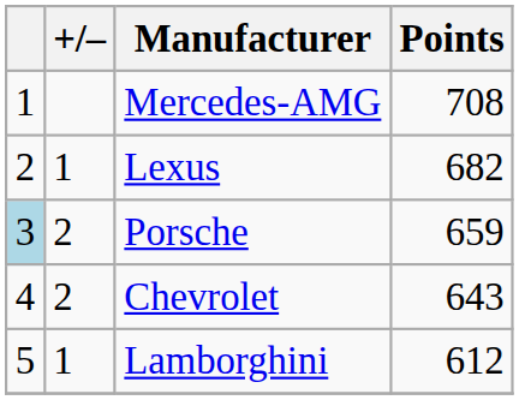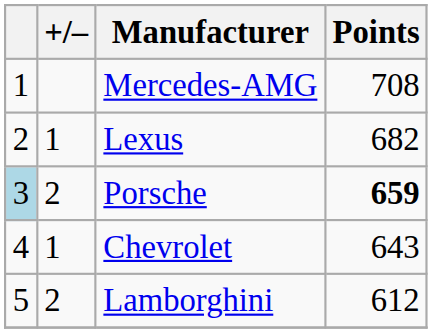 <table class="wikitable" style="font-size: 95%;">
 <tr>
 <th scope="col"></th>
 <th scope="col">+/–</th>
 <th scope="col">Manufacturer</th>
 <th scope="col">Points</th>
 </tr>
 <tr>
 <td align=center>1</td>
 <td align="left"></td>
 <td> <a href='#'>Mercedes-AMG</a></td>
 <td align=right>708</td>
 </tr>
 <tr>
 <td align=center>2</td>
 <td align="left"> 1</td>
 <td> <a href='#'>Lexus</a></td>
 <td align=right>682</td>
 </tr>
 <tr>
 <td align=center style="background: lightblue;">3</td>
 <td align="left"> 2</td>
 <td> <a href='#'>Porsche</a></td>
-<td align=right>659</td>
+<td align=right><strong>659</strong></td>
 </tr>
 <tr>
 <td align=center>4</td>
-<td align="left"> 2</td>
+<td align="left"> 1</td>
 <td> <a href='#'>Chevrolet</a></td>
 <td align=right>643</td>
 </tr>
 <tr>
 <td align=center>5</td>
-<td align="left"> 1</td>
+<td align="left"> 2</td>
 <td> <a href='#'>Lamborghini</a></td>
 <td align=right>612</td>
 </tr>
 <tr>
 </tr>
 </table>
